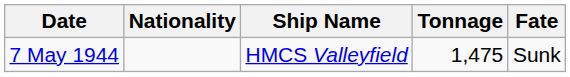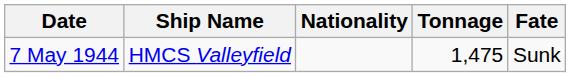 <table class="wikitable sortable">
 <tr>
 <th>Date</th>
+<th>Ship Name</th>
 <th>Nationality</th>
-<th>Ship Name</th>
 <th>Tonnage</th>
 <th>Fate</th>
 </tr>
 <tr>
 <td align="right"><a href='#'>7 May 1944</a></td>
+<td align="left"><a href='#'>HMCS <em>Valleyfield</em></a></td>
 <td align="left"></td>
-<td align="left"><a href='#'>HMCS <em>Valleyfield</em></a></td>
 <td align="right">1,475</td>
 <td align="left">Sunk</td>
 </tr>
 </table>
